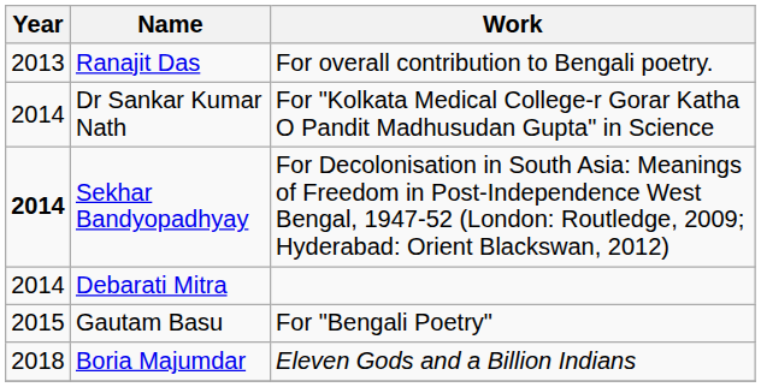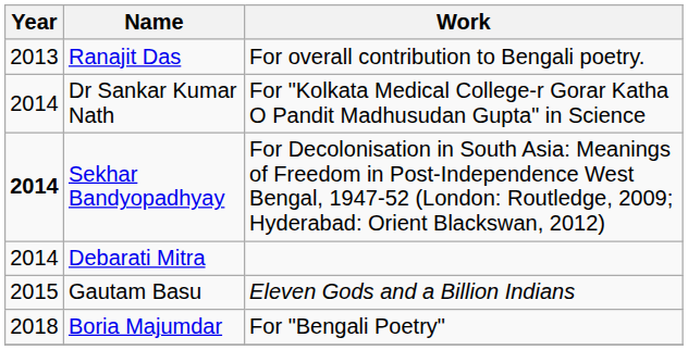 <table class="wikitable" width="80%" align="center">
 <tr>
 <th>Year</th>
 <th>Name</th>
 <th>Work</th>
 </tr>
 <tr>
 <td>2013</td>
 <td><a href='#'>Ranajit Das</a></td>
 <td>For overall contribution to Bengali poetry.</td>
 </tr>
 <tr>
 <td>2014</td>
 <td>Dr Sankar Kumar Nath</td>
 <td>For "Kolkata Medical College-r Gorar Katha O Pandit Madhusudan Gupta" in Science</td>
 </tr>
 <tr>
 <td><strong>2014</strong></td>
 <td><a href='#'>Sekhar Bandyopadhyay</a></td>
 <td>For Decolonisation in South Asia: Meanings of Freedom in Post-Independence West Bengal, 1947-52 (London: Routledge, 2009; Hyderabad: Orient Blackswan, 2012)</td>
 </tr>
 <tr>
 <td>2014</td>
 <td><a href='#'>Debarati Mitra</a></td>
 </tr>
 <tr>
 <td>2015</td>
 <td>Gautam Basu</td>
-<td>For "Bengali Poetry"</td>
+<td><em>Eleven Gods and a Billion Indians</em></td>
 </tr>
 <tr>
 <td>2018</td>
 <td><a href='#'>Boria Majumdar</a></td>
-<td><em>Eleven Gods and a Billion Indians</em></td>
+<td>For "Bengali Poetry"</td>
 </tr>
 <tr>
 </tr>
 </table>
